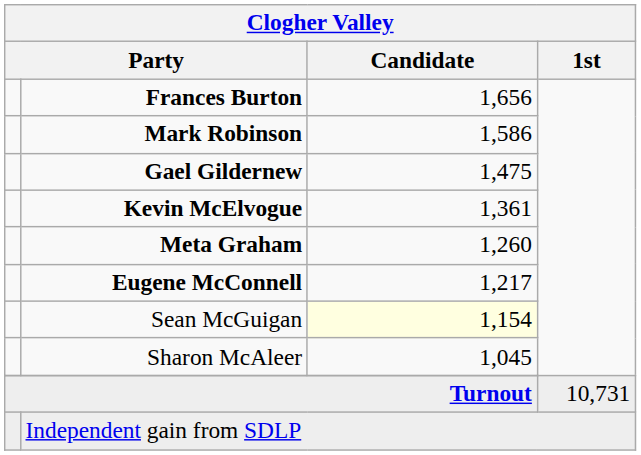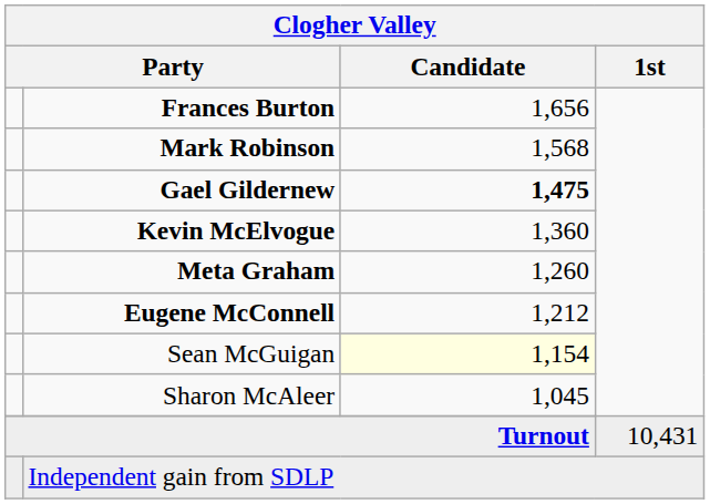 <table class="wikitable">
 <tr>
 <th colspan="4" align="center"><a href='#'>Clogher Valley</a></th>
 </tr>
 <tr>
 <th colspan="2" align="center" width=200>Party</th>
 <th width=150>Candidate</th>
 <th width=60>1st </th>
 </tr>
 <tr>
 <td></td>
 <td align="right"><strong>Frances Burton</strong></td>
 <td align="right">1,656</td>
 </tr>
 <tr>
 <td></td>
 <td align="right"><strong>Mark Robinson</strong></td>
-<td align="right">1,586</td>
+<td align="right">1,568</td>
 </tr>
 <tr>
 <td></td>
 <td align="right"><strong>Gael Gildernew</strong></td>
-<td align="right">1,475</td>
+<td align="right"><strong>1,475</strong></td>
 </tr>
 <tr>
 <td></td>
 <td align="right"><strong>Kevin McElvogue</strong></td>
-<td align="right">1,361</td>
+<td align="right">1,360</td>
 </tr>
 <tr>
 <td></td>
 <td align="right"><strong>Meta Graham</strong></td>
 <td align="right">1,260</td>
 </tr>
 <tr>
 <td></td>
 <td align="right"><strong>Eugene McConnell</strong></td>
-<td align="right">1,217</td>
+<td align="right">1,212</td>
 </tr>
 <tr>
 <td></td>
 <td align="right">Sean McGuigan</td>
 <td align="right" style="background: lightyellow;">1,154</td>
 </tr>
 <tr>
 <td></td>
 <td align="right">Sharon McAleer</td>
 <td align="right">1,045</td>
 </tr>
 <tr>
 </tr>
 <tr bgcolor="EEEEEE">
 <td colspan=3 align="right"><strong><a href='#'>Turnout</a></strong></td>
-<td align="right">10,731</td>
+<td align="right">10,431</td>
 </tr>
 <tr bgcolor="EEEEEE">
 <td bgcolor=></td>
 <td colspan=4 bgcolor="EEEEEE"><a href='#'>Independent</a> gain from <a href='#'>SDLP</a></td>
 </tr>
 </table>
